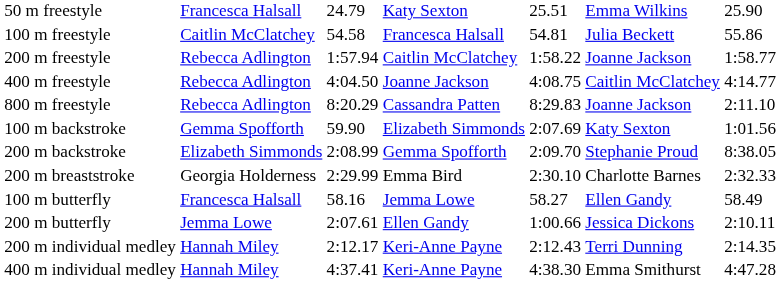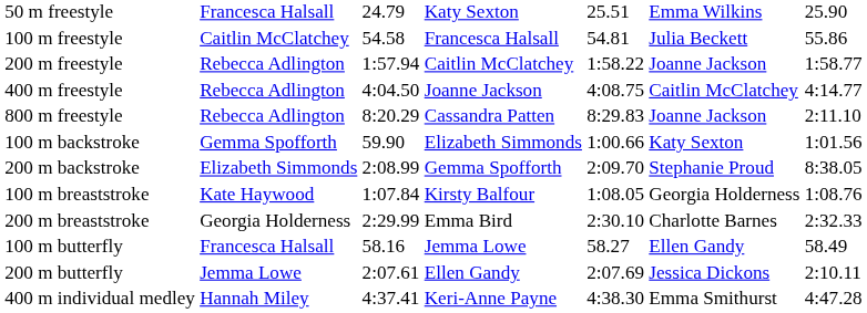 <table>
 <tr>
 <td>50 m freestyle</td>
 <td><a href='#'>Francesca Halsall</a></td>
 <td>24.79</td>
 <td><a href='#'>Katy Sexton</a></td>
 <td>25.51</td>
 <td><a href='#'>Emma Wilkins</a></td>
 <td>25.90</td>
 </tr>
 <tr>
 <td>100 m freestyle</td>
 <td><a href='#'>Caitlin McClatchey</a></td>
 <td>54.58</td>
 <td><a href='#'>Francesca Halsall</a></td>
 <td>54.81</td>
 <td><a href='#'>Julia Beckett</a></td>
 <td>55.86</td>
 </tr>
 <tr>
 <td>200 m freestyle</td>
 <td><a href='#'>Rebecca Adlington</a></td>
 <td>1:57.94</td>
 <td><a href='#'>Caitlin McClatchey</a></td>
 <td>1:58.22</td>
 <td><a href='#'>Joanne Jackson</a></td>
 <td>1:58.77</td>
 </tr>
 <tr>
 <td>400 m freestyle</td>
 <td><a href='#'>Rebecca Adlington</a></td>
 <td>4:04.50</td>
 <td><a href='#'>Joanne Jackson</a></td>
 <td>4:08.75</td>
 <td><a href='#'>Caitlin McClatchey</a></td>
 <td>4:14.77</td>
 </tr>
 <tr>
 <td>800 m freestyle</td>
 <td><a href='#'>Rebecca Adlington</a></td>
 <td>8:20.29</td>
 <td><a href='#'>Cassandra Patten</a></td>
 <td>8:29.83</td>
 <td><a href='#'>Joanne Jackson</a></td>
 <td>2:11.10</td>
 </tr>
 <tr>
 <td>100 m backstroke</td>
 <td><a href='#'>Gemma Spofforth</a></td>
 <td>59.90</td>
 <td><a href='#'>Elizabeth Simmonds</a></td>
-<td>2:07.69</td>
+<td>1:00.66</td>
 <td><a href='#'>Katy Sexton</a></td>
 <td>1:01.56</td>
 </tr>
 <tr>
 <td>200 m backstroke</td>
 <td><a href='#'>Elizabeth Simmonds</a></td>
 <td>2:08.99</td>
 <td><a href='#'>Gemma Spofforth</a></td>
 <td>2:09.70</td>
 <td><a href='#'>Stephanie Proud</a></td>
 <td>8:38.05</td>
+</tr>
+<tr>
+<td>100 m breaststroke</td>
+<td><a href='#'>Kate Haywood</a></td>
+<td>1:07.84</td>
+<td><a href='#'>Kirsty Balfour</a></td>
+<td>1:08.05</td>
+<td>Georgia Holderness</td>
+<td>1:08.76</td>
 </tr>
 <tr>
 <td>200 m breaststroke</td>
 <td>Georgia Holderness</td>
 <td>2:29.99</td>
 <td>Emma Bird</td>
 <td>2:30.10</td>
 <td>Charlotte Barnes</td>
 <td>2:32.33</td>
 </tr>
 <tr>
 <td>100 m butterfly</td>
 <td><a href='#'>Francesca Halsall</a></td>
 <td>58.16</td>
 <td><a href='#'>Jemma Lowe</a></td>
 <td>58.27</td>
 <td><a href='#'>Ellen Gandy</a></td>
 <td>58.49</td>
 </tr>
 <tr>
 <td>200 m butterfly</td>
 <td><a href='#'>Jemma Lowe</a></td>
 <td>2:07.61</td>
 <td><a href='#'>Ellen Gandy</a></td>
-<td>1:00.66</td>
+<td>2:07.69</td>
 <td><a href='#'>Jessica Dickons</a></td>
 <td>2:10.11</td>
-</tr>
-<tr>
-<td>200 m individual medley</td>
-<td><a href='#'>Hannah Miley</a></td>
-<td>2:12.17</td>
-<td><a href='#'>Keri-Anne Payne</a></td>
-<td>2:12.43</td>
-<td><a href='#'>Terri Dunning</a></td>
-<td>2:14.35</td>
 </tr>
 <tr>
 <td>400 m individual medley</td>
 <td><a href='#'>Hannah Miley</a></td>
 <td>4:37.41</td>
 <td><a href='#'>Keri-Anne Payne</a></td>
 <td>4:38.30</td>
 <td>Emma Smithurst</td>
 <td>4:47.28</td>
 </tr>
 </table>
